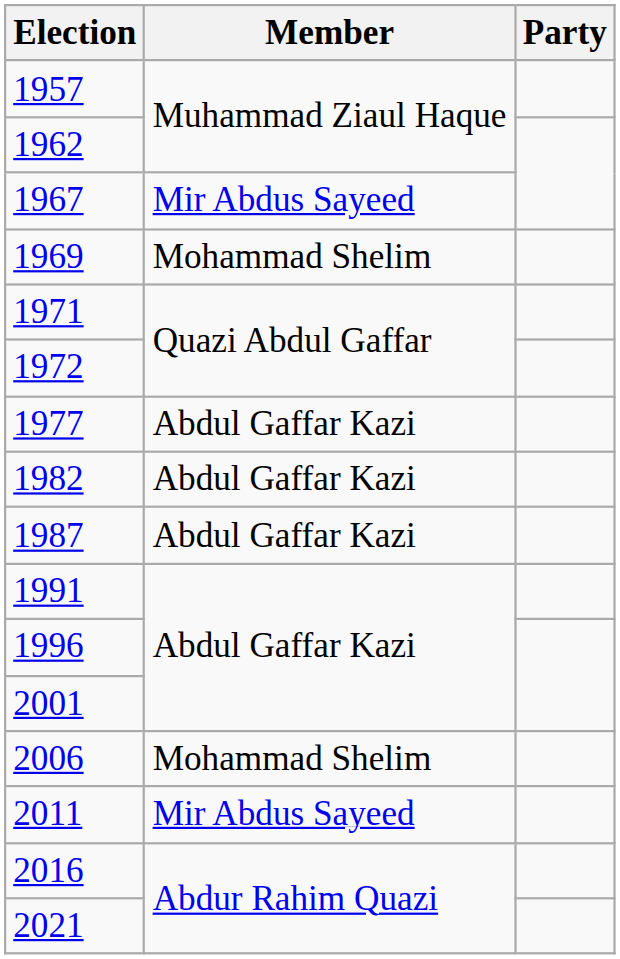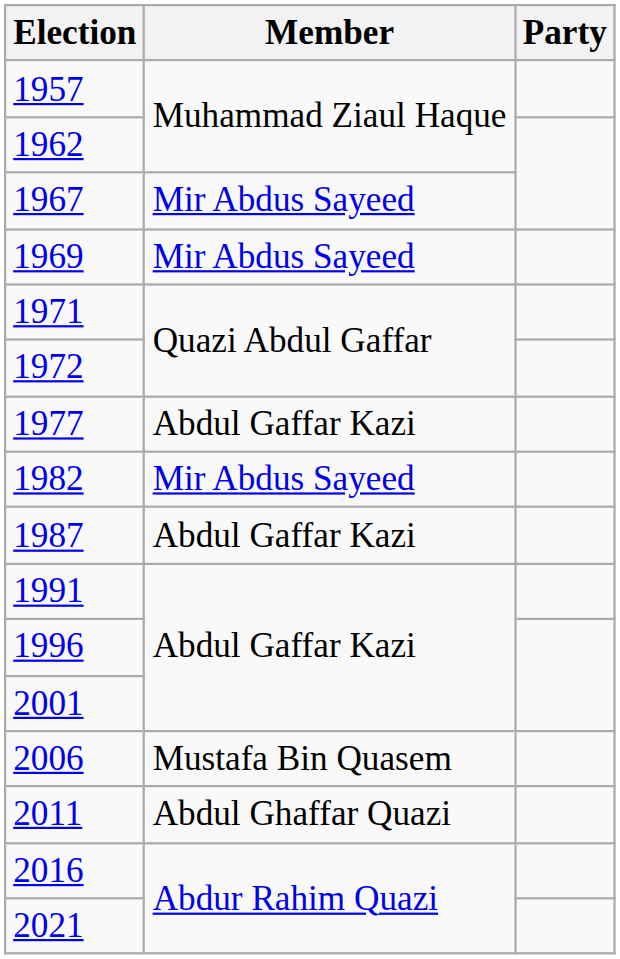 <table class="wikitable sortable">
 <tr>
 <th>Election</th>
 <th>Member</th>
 <th colspan="2">Party</th>
 </tr>
 <tr>
 <td><a href='#'>1957</a></td>
 <td rowspan="2">Muhammad Ziaul Haque</td>
 <td></td>
 </tr>
 <tr>
 <td><a href='#'>1962</a></td>
 </tr>
 <tr>
 <td><a href='#'>1967</a></td>
 <td><a href='#'>Mir Abdus Sayeed</a></td>
 </tr>
 <tr>
 <td><a href='#'>1969</a></td>
-<td>Mohammad Shelim</td>
+<td><a href='#'>Mir Abdus Sayeed</a></td>
 <td></td>
 </tr>
 <tr>
 <td><a href='#'>1971</a></td>
 <td rowspan="2">Quazi Abdul Gaffar</td>
 <td></td>
 </tr>
 <tr>
 <td><a href='#'>1972</a></td>
 </tr>
 <tr>
 <td><a href='#'>1977</a></td>
 <td>Abdul Gaffar Kazi</td>
 <td></td>
 </tr>
 <tr>
 <td><a href='#'>1982</a></td>
-<td>Abdul Gaffar Kazi</td>
+<td><a href='#'>Mir Abdus Sayeed</a></td>
 <td></td>
 </tr>
 <tr>
 <td><a href='#'>1987</a></td>
 <td>Abdul Gaffar Kazi</td>
 <td></td>
 </tr>
 <tr>
 <td><a href='#'>1991</a></td>
 <td rowspan="3">Abdul Gaffar Kazi</td>
 <td></td>
 </tr>
 <tr>
 <td><a href='#'>1996</a></td>
 </tr>
 <tr>
 <td><a href='#'>2001</a></td>
 </tr>
 <tr>
 <td><a href='#'>2006</a></td>
-<td>Mohammad Shelim</td>
+<td>Mustafa Bin Quasem</td>
 <td></td>
 </tr>
 <tr>
 <td><a href='#'>2011</a></td>
-<td><a href='#'>Mir Abdus Sayeed</a></td>
+<td>Abdul Ghaffar Quazi</td>
 <td></td>
 </tr>
 <tr>
 <td><a href='#'>2016</a></td>
 <td rowspan="2"><a href='#'>Abdur Rahim Quazi</a></td>
 </tr>
 <tr>
 <td><a href='#'>2021</a></td>
 <td></td>
 </tr>
 </table>
